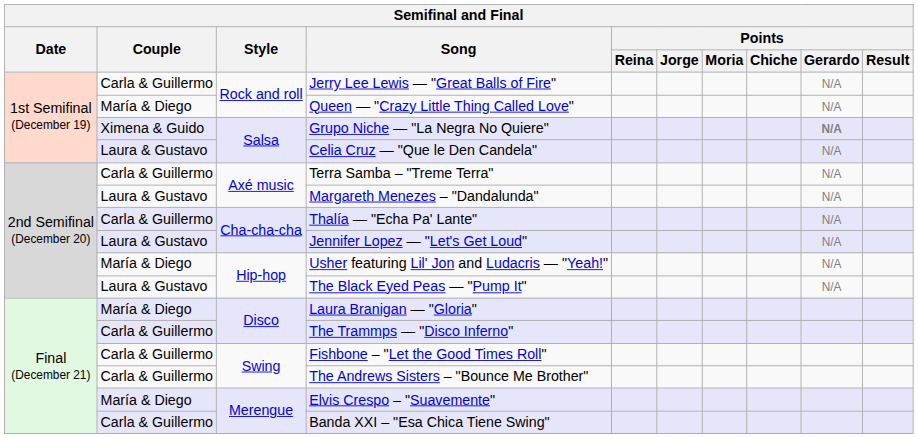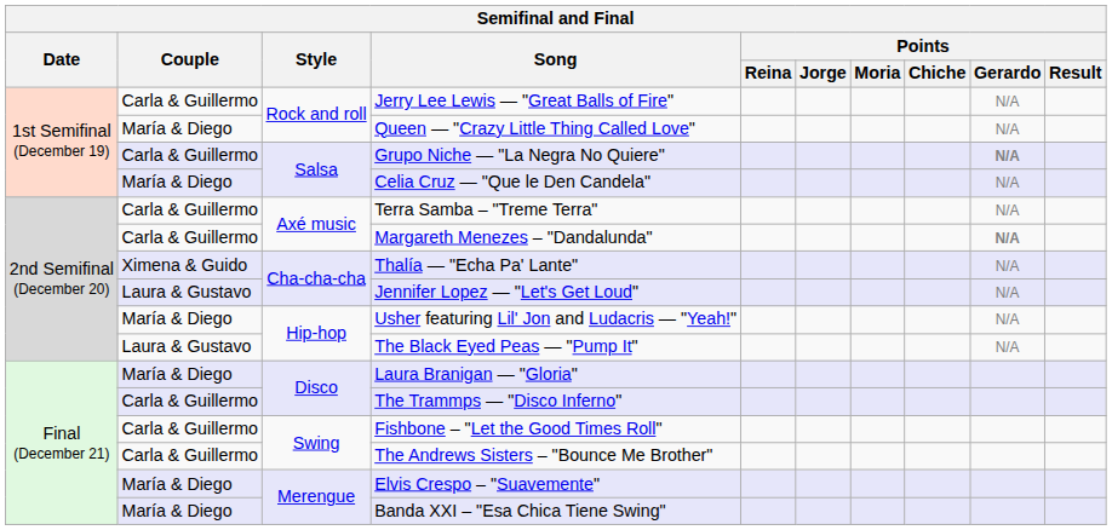 <table class="wikitable collapsible collapsed" style="text-align:center;">
 <tr>
 <th colspan="10">Semifinal and Final</th>
 </tr>
 <tr>
 <th rowspan="2">Date</th>
 <th rowspan="2">Couple</th>
 <th rowspan="2">Style</th>
 <th rowspan="2">Song</th>
 <th colspan="6">Points</th>
 </tr>
 <tr>
 <th>Reina</th>
 <th>Jorge</th>
 <th>Moria</th>
 <th>Chiche</th>
 <th>Gerardo</th>
 <th>Result</th>
 </tr>
 <tr>
 <td rowspan="4" style="background:#ffdacc">1st Semifinal <br> <small>(December 19)</small></td>
 <td style="text-align:left;">Carla & Guillermo</td>
 <td rowspan="2"><a href='#'>Rock and roll</a></td>
 <td style="text-align:left;"><a href='#'>Jerry Lee Lewis</a> — "<a href='#'>Great Balls of Fire</a>"</td>
 <td></td>
 <td></td>
 <td></td>
 <td></td>
 <td style="color:gray;"><small>N/A</small></td>
 <td></td>
 </tr>
 <tr>
 <td style="text-align:left;">María & Diego</td>
 <td style="text-align:left;"><a href='#'>Queen</a> — "<a href='#'>Crazy Little Thing Called Love</a>"</td>
 <td></td>
 <td></td>
 <td></td>
 <td></td>
 <td style="color:gray;"><small>N/A</small></td>
 <td></td>
 </tr>
 <tr style="background:lavender;">
-<td style="text-align:left;">Ximena & Guido</td>
+<td style="text-align:left;">Carla & Guillermo</td>
 <td rowspan="2"><a href='#'>Salsa</a></td>
 <td style="text-align:left;"><a href='#'>Grupo Niche</a> — "La Negra No Quiere"</td>
 <td></td>
 <td></td>
 <td></td>
 <td></td>
 <td style="color:gray;"><strong><small>N/A</small></strong></td>
 <td></td>
 </tr>
 <tr style="background:lavender;">
-<td style="text-align:left;">Laura & Gustavo</td>
+<td style="text-align:left;">María & Diego</td>
 <td style="text-align:left;"><a href='#'>Celia Cruz</a> — "Que le Den Candela"</td>
 <td></td>
 <td></td>
 <td></td>
 <td></td>
 <td style="color:gray;"><small>N/A</small></td>
 <td></td>
 </tr>
 <tr>
 <td rowspan="6" style="background:#d8d8d8">2nd Semifinal <br> <small>(December 20)</small></td>
 <td style="text-align:left;">Carla & Guillermo</td>
 <td rowspan="2"><a href='#'>Axé music</a></td>
 <td style="text-align:left;">Terra Samba – "Treme Terra"</td>
 <td></td>
 <td></td>
 <td></td>
 <td></td>
 <td style="color:gray;"><small>N/A</small></td>
 <td></td>
 </tr>
 <tr>
-<td style="text-align:left;">Laura & Gustavo</td>
+<td style="text-align:left;">Carla & Guillermo</td>
 <td style="text-align:left;"><a href='#'>Margareth Menezes</a> – "Dandalunda"</td>
 <td></td>
 <td></td>
 <td></td>
 <td></td>
-<td style="color:gray;"><small>N/A</small></td>
+<td style="color:gray;"><strong><small>N/A</small></strong></td>
 <td></td>
 </tr>
 <tr style="background:lavender;">
-<td style="text-align:left;">Carla & Guillermo</td>
+<td style="text-align:left;">Ximena & Guido</td>
 <td rowspan="2"><a href='#'>Cha-cha-cha</a></td>
 <td style="text-align:left;"><a href='#'>Thalía</a> — "Echa Pa' Lante"</td>
 <td></td>
 <td></td>
 <td></td>
 <td></td>
 <td style="color:gray;"><small>N/A</small></td>
 <td></td>
 </tr>
 <tr style="background:lavender;">
 <td style="text-align:left;">Laura & Gustavo</td>
 <td style="text-align:left;"><a href='#'>Jennifer Lopez</a> — "<a href='#'>Let's Get Loud</a>"</td>
 <td></td>
 <td></td>
 <td></td>
 <td></td>
 <td style="color:gray;"><small>N/A</small></td>
 <td></td>
 </tr>
 <tr>
 <td style="text-align:left;">María & Diego</td>
 <td rowspan="2"><a href='#'>Hip-hop</a></td>
 <td style="text-align:left;"><a href='#'>Usher</a> featuring <a href='#'>Lil' Jon</a> and <a href='#'>Ludacris</a> — "<a href='#'>Yeah!</a>"</td>
 <td></td>
 <td></td>
 <td></td>
 <td></td>
 <td style="color:gray;"><small>N/A</small></td>
 <td></td>
 </tr>
 <tr>
 <td style="text-align:left;">Laura & Gustavo</td>
 <td style="text-align:left;"><a href='#'>The Black Eyed Peas</a> — "<a href='#'>Pump It</a>"</td>
 <td></td>
 <td></td>
 <td></td>
 <td></td>
 <td style="color:gray;"><small>N/A</small></td>
 <td></td>
 </tr>
 <tr style="background:lavender;">
 <td rowspan="6" style="background:#E0F9E0">Final <br> <small>(December 21)</small></td>
 <td style="text-align:left;">María & Diego</td>
 <td rowspan="2"><a href='#'>Disco</a></td>
 <td style="text-align:left;"><a href='#'>Laura Branigan</a> — "<a href='#'>Gloria</a>"</td>
 <td></td>
 <td></td>
 <td></td>
 <td></td>
 <td></td>
 <td></td>
 </tr>
 <tr style="background:lavender;">
 <td style="text-align:left;">Carla & Guillermo</td>
 <td style="text-align:left;"><a href='#'>The Trammps</a> — "<a href='#'>Disco Inferno</a>"</td>
 <td></td>
 <td></td>
 <td></td>
 <td></td>
 <td></td>
 <td></td>
 </tr>
 <tr>
 <td style="text-align:left;">Carla & Guillermo</td>
 <td rowspan="2"><a href='#'>Swing</a></td>
 <td style="text-align:left;"><a href='#'>Fishbone</a> – "<a href='#'>Let the Good Times Roll</a>"</td>
 <td></td>
 <td></td>
 <td></td>
 <td></td>
 <td></td>
 <td></td>
 </tr>
 <tr>
 <td style="text-align:left;">Carla & Guillermo</td>
 <td style="text-align:left;"><a href='#'>The Andrews Sisters</a> – "Bounce Me Brother"</td>
 <td></td>
 <td></td>
 <td></td>
 <td></td>
 <td></td>
 <td></td>
 </tr>
 <tr style="background:lavender;">
 <td style="text-align:left;">María & Diego</td>
 <td rowspan="2"><a href='#'>Merengue</a></td>
 <td style="text-align:left;"><a href='#'>Elvis Crespo</a> – "<a href='#'>Suavemente</a>"</td>
 <td></td>
 <td></td>
 <td></td>
 <td></td>
 <td></td>
 <td></td>
 </tr>
 <tr style="background:lavender;">
-<td style="text-align:left;">Carla & Guillermo</td>
+<td style="text-align:left;">María & Diego</td>
 <td style="text-align:left;">Banda XXI – "Esa Chica Tiene Swing"</td>
 <td></td>
 <td></td>
 <td></td>
 <td></td>
 <td></td>
 <td></td>
 </tr>
 </table>
